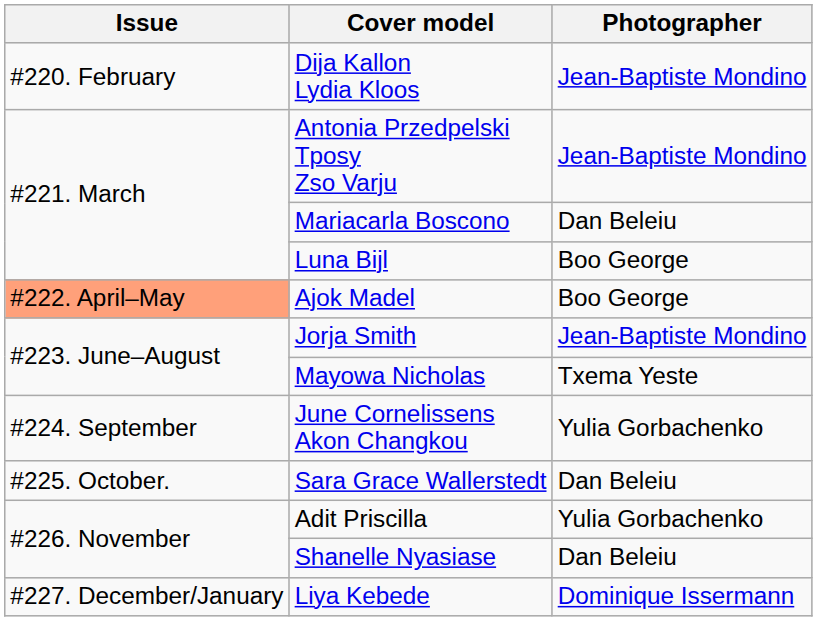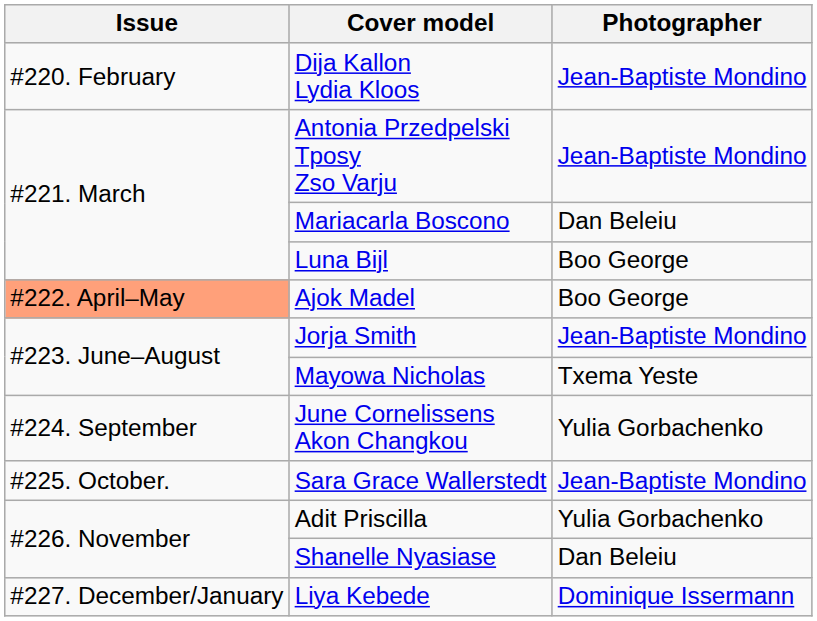 <table class="sortable wikitable">
 <tr>
 <th>Issue</th>
 <th>Cover model</th>
 <th>Photographer</th>
 </tr>
 <tr>
 <td>#220. February</td>
 <td><a href='#'>Dija Kallon</a><br><a href='#'>Lydia Kloos</a></td>
 <td><a href='#'>Jean-Baptiste Mondino</a></td>
 </tr>
 <tr>
 <td rowspan=3>#221. March</td>
 <td><a href='#'>Antonia Przedpelski</a><br><a href='#'>Tposy</a><br><a href='#'>Zso Varju</a></td>
 <td><a href='#'>Jean-Baptiste Mondino</a></td>
 </tr>
 <tr>
 <td><a href='#'>Mariacarla Boscono</a></td>
 <td>Dan Beleiu</td>
 </tr>
 <tr>
 <td><a href='#'>Luna Bijl</a></td>
 <td>Boo George</td>
 </tr>
 <tr>
 <td style="background: lightsalmon;">#222. April–May</td>
 <td><a href='#'>Ajok Madel</a></td>
 <td>Boo George</td>
 </tr>
 <tr>
 <td rowspan=2>#223. June–August</td>
 <td><a href='#'>Jorja Smith</a></td>
 <td><a href='#'>Jean-Baptiste Mondino</a></td>
 </tr>
 <tr>
 <td><a href='#'>Mayowa Nicholas</a></td>
 <td>Txema Yeste</td>
 </tr>
 <tr>
 <td>#224. September</td>
 <td><a href='#'>June Cornelissens</a><br><a href='#'>Akon Changkou</a></td>
 <td>Yulia Gorbachenko</td>
 </tr>
 <tr>
 <td>#225. October.</td>
 <td><a href='#'>Sara Grace Wallerstedt</a></td>
-<td>Dan Beleiu</td>
+<td><a href='#'>Jean-Baptiste Mondino</a></td>
 </tr>
 <tr>
 <td rowspan=2>#226. November</td>
 <td>Adit Priscilla</td>
 <td>Yulia Gorbachenko</td>
 </tr>
 <tr>
 <td><a href='#'>Shanelle Nyasiase</a></td>
 <td>Dan Beleiu</td>
 </tr>
 <tr>
 <td>#227. December/January</td>
 <td><a href='#'>Liya Kebede</a></td>
 <td><a href='#'>Dominique Issermann</a></td>
 </tr>
 </table>
